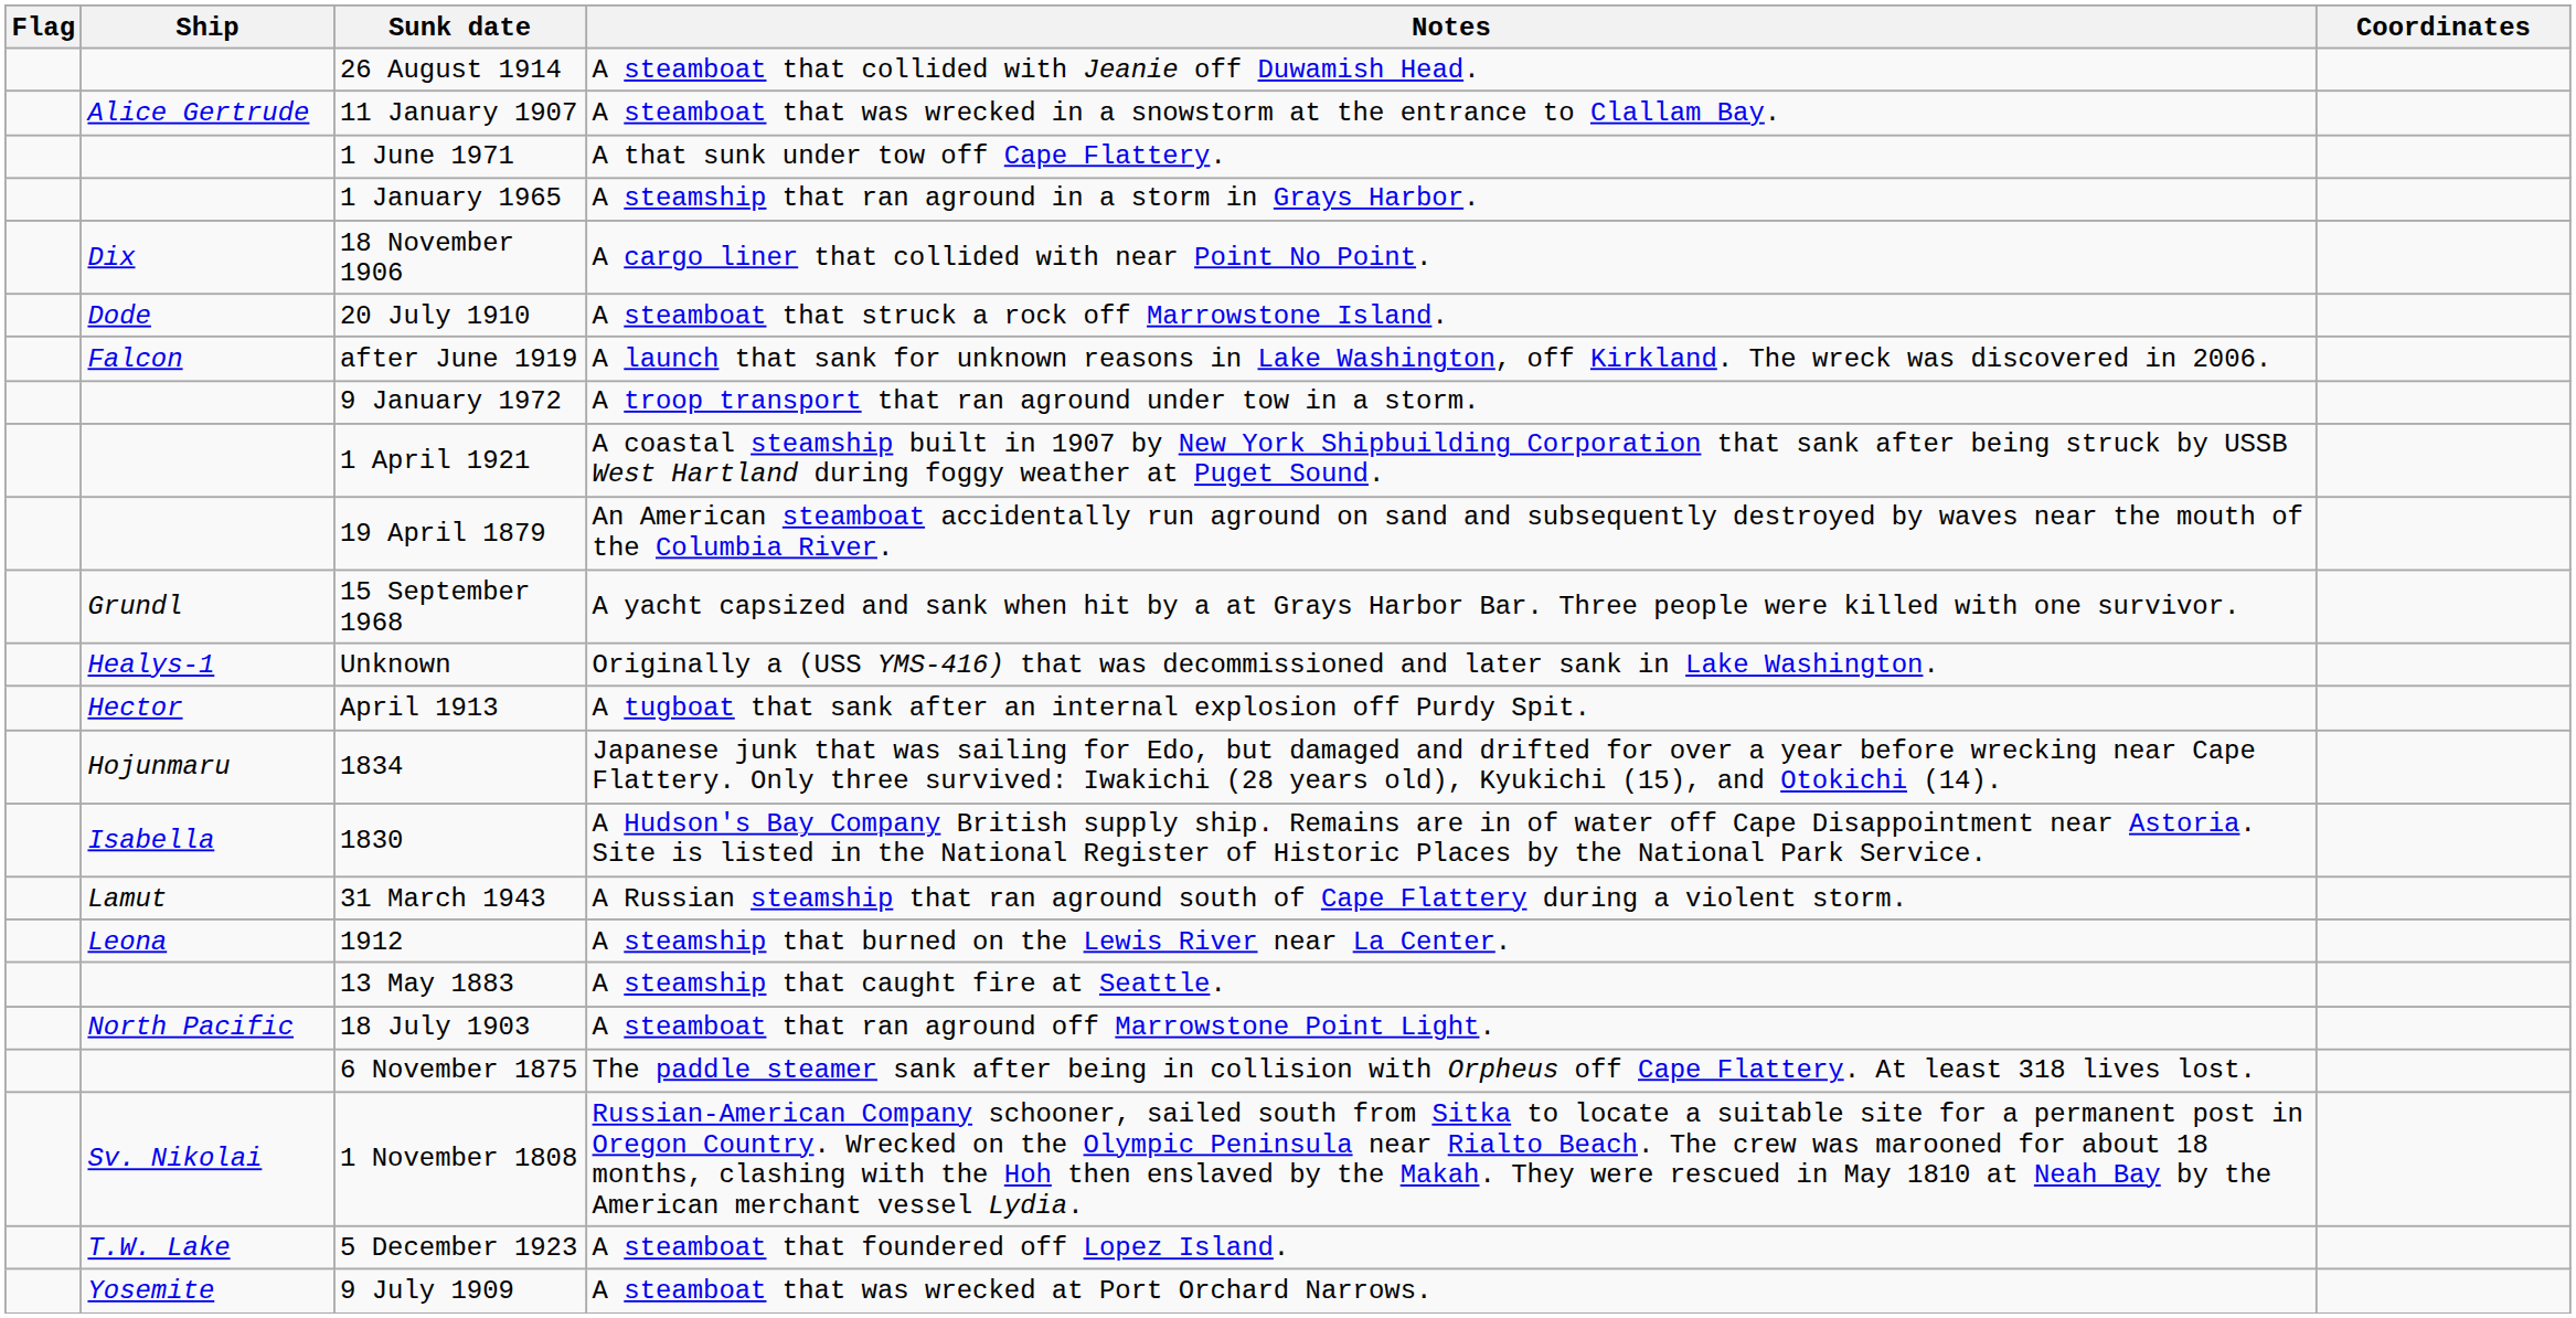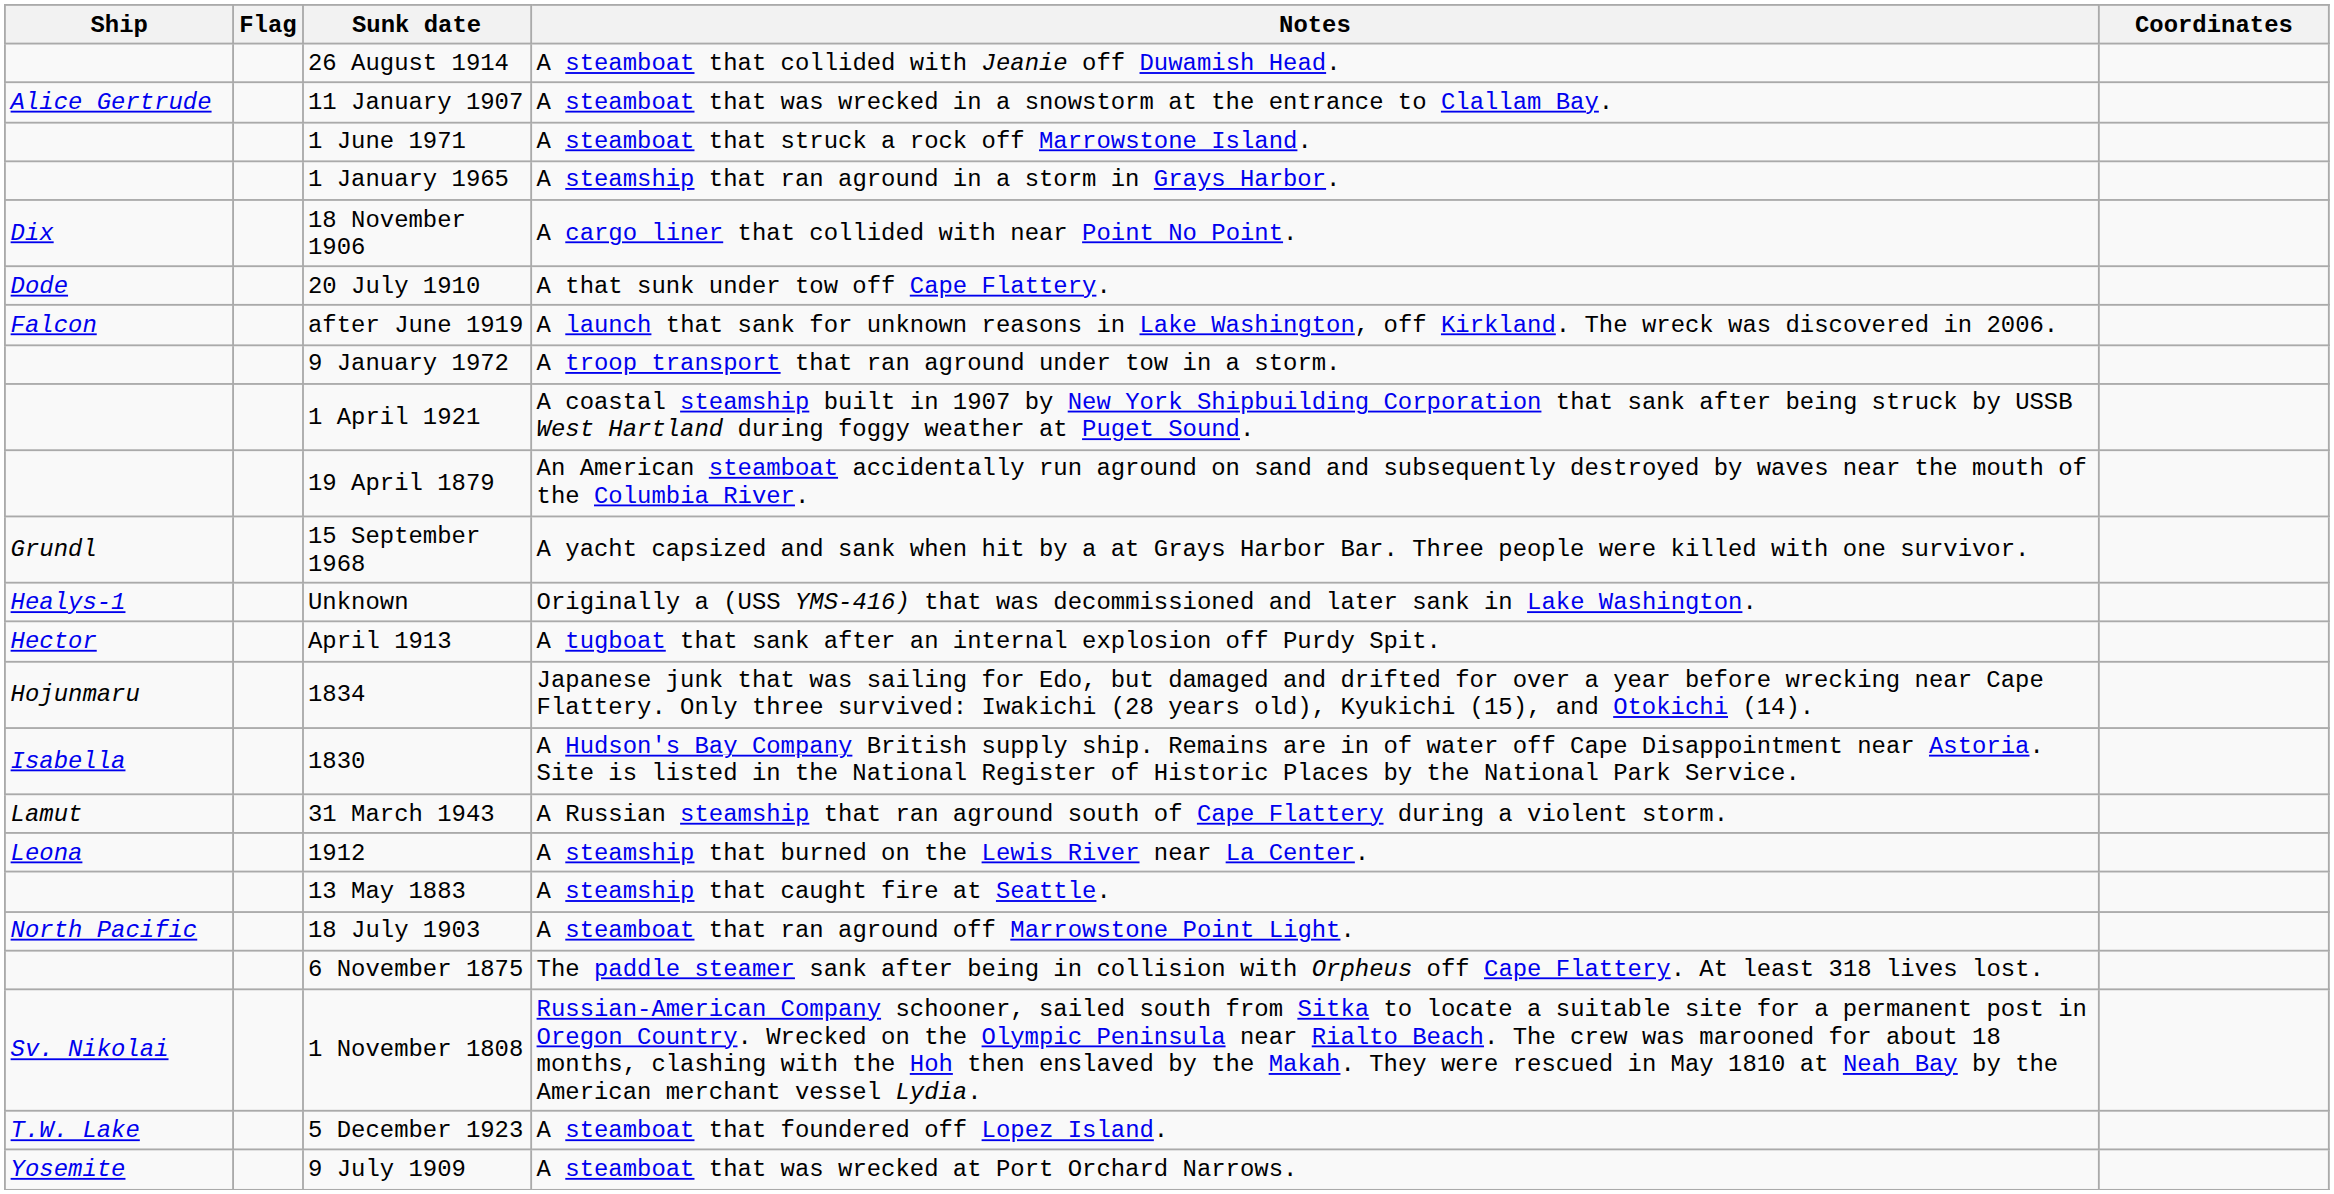 <table class=wikitable | style = "width:100%">
 <tr>
+<th style="width:10%">Ship</th>
 <th>Flag</th>
-<th style="width:10%">Ship</th>
 <th style="width:10%">Sunk date</th>
 <th style="width:70%">Notes</th>
 <th style="width:10%">Coordinates</th>
 </tr>
 <tr>
 <td></td>
 <td></td>
 <td>26 August 1914</td>
 <td>A <a href='#'>steamboat</a> that collided with <em>Jeanie</em> off <a href='#'>Duwamish Head</a>.</td>
 <td></td>
 </tr>
 <tr>
+<td><em><a href='#'>Alice Gertrude</a></em></td>
 <td></td>
-<td><em><a href='#'>Alice Gertrude</a></em></td>
 <td>11 January 1907</td>
 <td>A <a href='#'>steamboat</a> that was wrecked in a snowstorm at the entrance to <a href='#'>Clallam Bay</a>.</td>
 <td></td>
 </tr>
 <tr>
 <td></td>
 <td></td>
 <td>1 June 1971</td>
-<td>A  that sunk under tow off <a href='#'>Cape Flattery</a>.</td>
+<td>A <a href='#'>steamboat</a> that struck a rock off <a href='#'>Marrowstone Island</a>.</td>
 <td></td>
 </tr>
 <tr>
 <td></td>
 <td></td>
 <td>1 January 1965</td>
 <td>A <a href='#'>steamship</a> that ran aground in a storm in <a href='#'>Grays Harbor</a>.</td>
 <td></td>
 </tr>
 <tr>
+<td><a href='#'><em>Dix</em></a></td>
 <td></td>
-<td><a href='#'><em>Dix</em></a></td>
 <td>18 November 1906</td>
 <td>A <a href='#'>cargo liner</a> that collided with  near <a href='#'>Point No Point</a>.</td>
 <td></td>
 </tr>
 <tr>
+<td><a href='#'><em>Dode</em></a></td>
 <td></td>
-<td><a href='#'><em>Dode</em></a></td>
 <td>20 July 1910</td>
-<td>A <a href='#'>steamboat</a> that struck a rock off <a href='#'>Marrowstone Island</a>.</td>
+<td>A  that sunk under tow off <a href='#'>Cape Flattery</a>.</td>
 <td></td>
 </tr>
 <tr>
+<td><a href='#'><em>Falcon</em></a></td>
 <td></td>
-<td><a href='#'><em>Falcon</em></a></td>
 <td>after June 1919</td>
 <td>A <a href='#'>launch</a> that sank for unknown reasons in <a href='#'>Lake Washington</a>, off <a href='#'>Kirkland</a>. The wreck was discovered in 2006.</td>
 <td></td>
 </tr>
 <tr>
 <td></td>
 <td></td>
 <td>9 January 1972</td>
 <td>A  <a href='#'>troop transport</a> that ran aground under tow in a storm.</td>
 <td></td>
 </tr>
 <tr>
 <td></td>
 <td></td>
 <td>1 April 1921</td>
 <td>A coastal <a href='#'>steamship</a> built in 1907 by <a href='#'>New York Shipbuilding Corporation</a> that sank after being struck by USSB <em>West Hartland</em> during foggy weather at <a href='#'>Puget Sound</a>.</td>
 <td></td>
 </tr>
 <tr>
 <td></td>
 <td></td>
 <td>19 April 1879</td>
 <td>An American <a href='#'>steamboat</a> accidentally run aground on sand and subsequently destroyed by waves near the mouth of the <a href='#'>Columbia River</a>.</td>
 <td></td>
 </tr>
 <tr>
+<td><em>Grundl</em></td>
 <td></td>
-<td><em>Grundl</em></td>
 <td>15 September 1968</td>
 <td>A  yacht capsized and sank when hit by a  at Grays Harbor Bar. Three people were killed with one survivor.</td>
 <td></td>
 </tr>
 <tr>
+<td><a href='#'><em>Healys-1</em></a></td>
 <td></td>
-<td><a href='#'><em>Healys-1</em></a></td>
 <td>Unknown</td>
 <td>Originally a  (USS <em>YMS-416)</em> that was decommissioned and later sank in <a href='#'>Lake Washington</a>.</td>
 <td></td>
 </tr>
 <tr>
+<td><a href='#'><em>Hector</em></a></td>
 <td></td>
-<td><a href='#'><em>Hector</em></a></td>
 <td>April 1913</td>
 <td>A <a href='#'>tugboat</a> that sank after an internal explosion off Purdy Spit.</td>
 <td></td>
 </tr>
 <tr>
+<td><em>Hojunmaru</em></td>
 <td></td>
-<td><em>Hojunmaru</em></td>
 <td>1834</td>
 <td>Japanese junk that was sailing for Edo, but damaged and drifted for over a year before wrecking near Cape Flattery. Only three survived: Iwakichi (28 years old), Kyukichi (15), and <a href='#'>Otokichi</a> (14).</td>
 <td></td>
 </tr>
 <tr>
+<td><a href='#'><em>Isabella</em></a></td>
 <td></td>
-<td><a href='#'><em>Isabella</em></a></td>
 <td>1830</td>
 <td>A <a href='#'>Hudson's Bay Company</a> British supply ship. Remains are in  of water off Cape Disappointment near <a href='#'>Astoria</a>. Site is listed in the National Register of Historic Places by the National Park Service.</td>
 <td></td>
 </tr>
 <tr>
+<td><em>Lamut</em></td>
 <td></td>
-<td><em>Lamut</em></td>
 <td>31 March 1943</td>
 <td>A Russian <a href='#'>steamship</a> that ran aground south of <a href='#'>Cape Flattery</a> during a violent storm.</td>
 <td></td>
 </tr>
 <tr>
+<td><a href='#'><em>Leona</em></a></td>
 <td></td>
-<td><a href='#'><em>Leona</em></a></td>
 <td>1912</td>
 <td>A <a href='#'>steamship</a> that burned on the <a href='#'>Lewis River</a> near <a href='#'>La Center</a>.</td>
 <td></td>
 </tr>
 <tr>
 <td></td>
 <td></td>
 <td>13 May 1883</td>
 <td>A <a href='#'>steamship</a> that caught fire at <a href='#'>Seattle</a>.</td>
 <td></td>
 </tr>
 <tr>
+<td><a href='#'><em>North Pacific</em></a></td>
 <td></td>
-<td><a href='#'><em>North Pacific</em></a></td>
 <td>18 July 1903</td>
 <td>A <a href='#'>steamboat</a> that ran aground off <a href='#'>Marrowstone Point Light</a>.</td>
 <td></td>
 </tr>
 <tr>
 <td></td>
 <td></td>
 <td>6 November 1875</td>
 <td>The <a href='#'>paddle steamer</a> sank after being in collision with <em>Orpheus</em> off <a href='#'>Cape Flattery</a>. At least 318 lives lost.</td>
 <td></td>
 </tr>
 <tr>
+<td><em><a href='#'>Sv. Nikolai</a></em></td>
 <td></td>
-<td><em><a href='#'>Sv. Nikolai</a></em></td>
 <td>1 November 1808</td>
 <td><a href='#'>Russian-American Company</a> schooner, sailed south from <a href='#'>Sitka</a> to locate a suitable site for a permanent post in <a href='#'>Oregon Country</a>. Wrecked on the <a href='#'>Olympic Peninsula</a> near <a href='#'>Rialto Beach</a>. The crew was marooned for about 18 months, clashing with the <a href='#'>Hoh</a> then enslaved by the <a href='#'>Makah</a>. They were rescued in May 1810 at <a href='#'>Neah Bay</a> by the American merchant vessel <em>Lydia</em>.</td>
 <td></td>
 </tr>
 <tr>
+<td><em><a href='#'>T.W. Lake</a></em></td>
 <td></td>
-<td><em><a href='#'>T.W. Lake</a></em></td>
 <td>5 December 1923</td>
 <td>A <a href='#'>steamboat</a> that foundered off <a href='#'>Lopez Island</a>.</td>
 <td></td>
 </tr>
 <tr>
+<td><a href='#'><em>Yosemite</em></a></td>
 <td></td>
-<td><a href='#'><em>Yosemite</em></a></td>
 <td>9 July 1909</td>
 <td>A <a href='#'>steamboat</a> that was wrecked at Port Orchard Narrows.</td>
 <td></td>
 </tr>
 </table>
